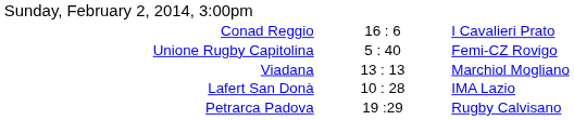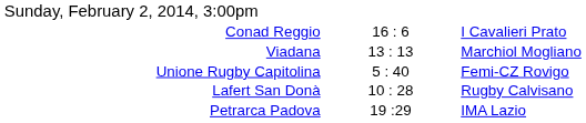 <table style="width:70%;" cellspacing="1">
 <tr>
 <th width=35%></th>
 <th width=15%></th>
 <th></th>
 </tr>
 <tr>
 <td>Sunday, February 2, 2014, 3:00pm</td>
 </tr>
 <tr style=font-size:90%>
 <td align=right><a href='#'>Conad Reggio</a></td>
 <td align=center>16 : 6</td>
 <td><a href='#'>I Cavalieri Prato</a></td>
 </tr>
 <tr style=font-size:90%>
+<td align=right><a href='#'>Viadana</a></td>
+<td align=center>13 : 13</td>
+<td><a href='#'>Marchiol Mogliano</a></td>
+</tr>
+<tr style=font-size:90%>
 <td align=right><a href='#'>Unione Rugby Capitolina</a></td>
 <td align=center>5 : 40</td>
 <td><a href='#'>Femi-CZ Rovigo</a></td>
 </tr>
 <tr style=font-size:90%>
-<td align=right><a href='#'>Viadana</a></td>
-<td align=center>13 : 13</td>
-<td><a href='#'>Marchiol Mogliano</a></td>
-</tr>
-<tr style=font-size:90%>
 <td align=right><a href='#'>Lafert San Donà</a></td>
 <td align=center>10 : 28</td>
-<td><a href='#'>IMA Lazio</a></td>
+<td><a href='#'>Rugby Calvisano</a></td>
 </tr>
 <tr style=font-size:90%>
 <td align=right><a href='#'>Petrarca Padova</a></td>
 <td align=center>19 :29</td>
-<td><a href='#'>Rugby Calvisano</a></td>
+<td><a href='#'>IMA Lazio</a></td>
 </tr>
 </table>
